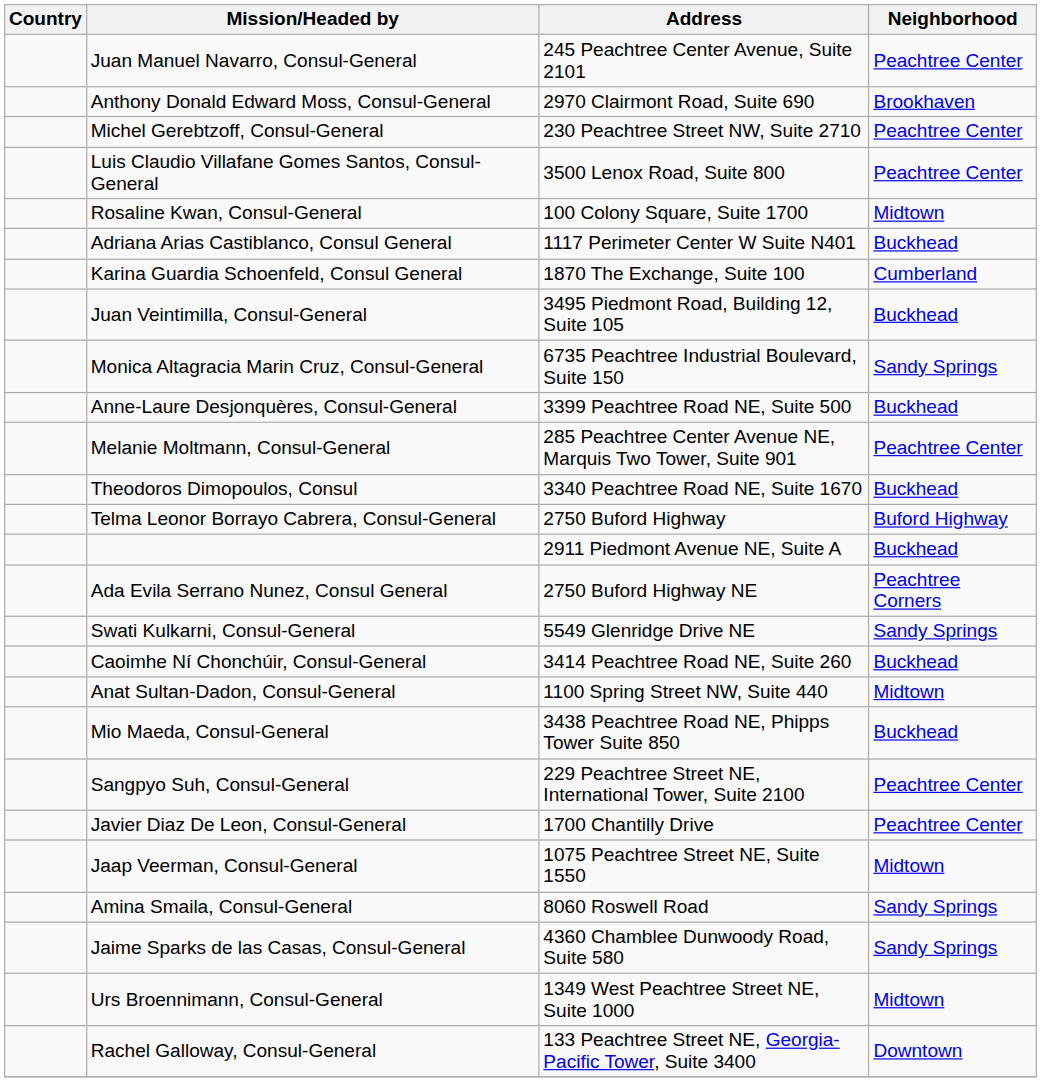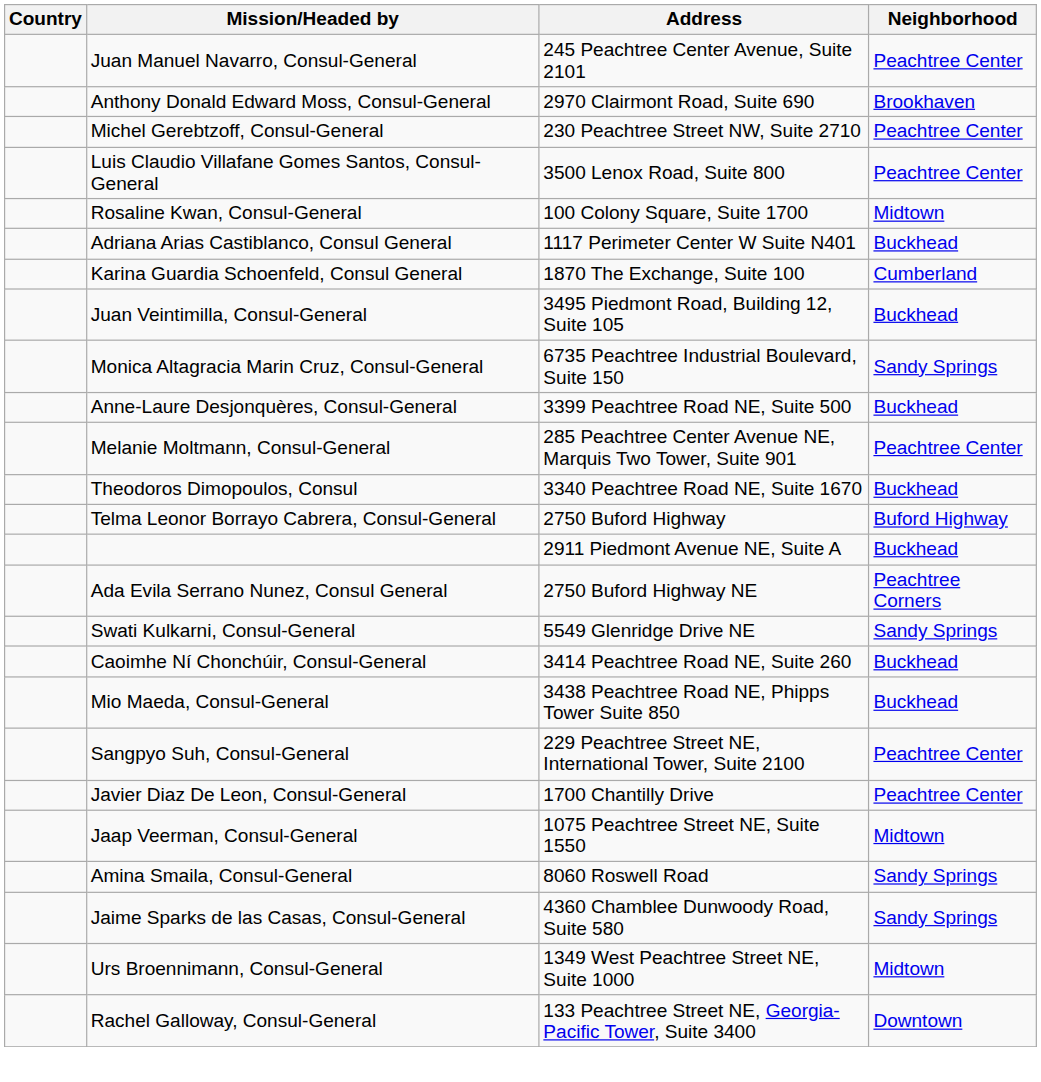 <table class="wikitable sortable">
 <tr>
 <th>Country</th>
 <th>Mission/Headed by</th>
 <th width=270px>Address</th>
 <th>Neighborhood</th>
 </tr>
 <tr>
 <td></td>
 <td>Juan Manuel Navarro, Consul-General</td>
 <td>245 Peachtree Center Avenue, Suite 2101</td>
 <td><a href='#'>Peachtree Center</a></td>
 </tr>
 <tr>
 <td></td>
 <td>Anthony Donald Edward Moss, Consul-General</td>
 <td>2970 Clairmont Road, Suite 690</td>
 <td><a href='#'>Brookhaven</a></td>
 </tr>
 <tr>
 <td></td>
 <td>Michel Gerebtzoff, Consul-General</td>
 <td>230 Peachtree Street NW, Suite 2710</td>
 <td><a href='#'>Peachtree Center</a></td>
 </tr>
 <tr>
 <td></td>
 <td>Luis Claudio Villafane Gomes Santos, Consul-General</td>
 <td>3500 Lenox Road, Suite 800</td>
 <td><a href='#'>Peachtree Center</a></td>
 </tr>
 <tr>
 <td></td>
 <td>Rosaline Kwan, Consul-General</td>
 <td>100 Colony Square, Suite 1700</td>
 <td><a href='#'>Midtown</a></td>
 </tr>
 <tr>
 <td></td>
 <td>Adriana Arias Castiblanco, Consul General</td>
 <td>1117 Perimeter Center W Suite N401</td>
 <td><a href='#'>Buckhead</a></td>
 </tr>
 <tr>
 <td></td>
 <td>Karina Guardia Schoenfeld, Consul General</td>
 <td>1870 The Exchange, Suite 100</td>
 <td><a href='#'>Cumberland</a></td>
 </tr>
 <tr>
 <td></td>
 <td>Juan Veintimilla, Consul-General</td>
 <td>3495 Piedmont Road, Building 12, Suite 105</td>
 <td><a href='#'>Buckhead</a></td>
 </tr>
 <tr>
 <td></td>
 <td>Monica Altagracia Marin Cruz, Consul-General</td>
 <td>6735 Peachtree Industrial Boulevard, Suite 150</td>
 <td><a href='#'>Sandy Springs</a></td>
 </tr>
 <tr>
 <td></td>
 <td>Anne-Laure Desjonquères, Consul-General</td>
 <td>3399 Peachtree Road NE, Suite 500</td>
 <td><a href='#'>Buckhead</a></td>
 </tr>
 <tr>
 <td></td>
 <td>Melanie Moltmann, Consul-General</td>
 <td>285 Peachtree Center Avenue NE, Marquis Two Tower, Suite 901</td>
 <td><a href='#'>Peachtree Center</a></td>
 </tr>
 <tr>
 <td></td>
 <td>Theodoros Dimopoulos, Consul</td>
 <td>3340 Peachtree Road NE, Suite 1670</td>
 <td><a href='#'>Buckhead</a></td>
 </tr>
 <tr>
 <td></td>
 <td>Telma Leonor Borrayo Cabrera, Consul-General</td>
 <td>2750 Buford Highway</td>
 <td><a href='#'>Buford Highway</a></td>
 </tr>
 <tr>
 <td></td>
 <td></td>
 <td>2911 Piedmont Avenue NE, Suite A</td>
 <td><a href='#'>Buckhead</a></td>
 </tr>
 <tr>
 <td></td>
 <td>Ada Evila Serrano Nunez, Consul General</td>
 <td>2750 Buford Highway NE</td>
 <td><a href='#'>Peachtree Corners</a></td>
 </tr>
 <tr>
 <td></td>
 <td>Swati Kulkarni, Consul-General</td>
 <td>5549 Glenridge Drive NE</td>
 <td><a href='#'>Sandy Springs</a></td>
 </tr>
 <tr>
 <td></td>
 <td>Caoimhe Ní Chonchúir, Consul-General</td>
 <td>3414 Peachtree Road NE, Suite 260</td>
 <td><a href='#'>Buckhead</a></td>
 </tr>
 <tr>
 <td></td>
-<td>Anat Sultan-Dadon, Consul-General</td>
-<td>1100 Spring Street NW, Suite 440</td>
-<td><a href='#'>Midtown</a></td>
-</tr>
-<tr>
-<td></td>
 <td>Mio Maeda, Consul-General</td>
 <td>3438 Peachtree Road NE, Phipps Tower Suite 850</td>
 <td><a href='#'>Buckhead</a></td>
 </tr>
 <tr>
 <td></td>
 <td>Sangpyo Suh, Consul-General</td>
 <td>229 Peachtree Street NE, International Tower, Suite 2100</td>
 <td><a href='#'>Peachtree Center</a></td>
 </tr>
 <tr>
 <td></td>
 <td>Javier Diaz De Leon, Consul-General</td>
 <td>1700 Chantilly Drive</td>
 <td><a href='#'>Peachtree Center</a></td>
 </tr>
 <tr>
 <td></td>
 <td>Jaap Veerman, Consul-General</td>
 <td>1075 Peachtree Street NE, Suite 1550</td>
 <td><a href='#'>Midtown</a></td>
 </tr>
 <tr>
 <td></td>
 <td>Amina Smaila, Consul-General</td>
 <td>8060 Roswell Road</td>
 <td><a href='#'>Sandy Springs</a></td>
 </tr>
 <tr>
 <td></td>
 <td>Jaime Sparks de las Casas, Consul-General</td>
 <td>4360 Chamblee Dunwoody Road, Suite 580</td>
 <td><a href='#'>Sandy Springs</a></td>
 </tr>
 <tr>
 <td></td>
 <td>Urs Broennimann, Consul-General</td>
 <td>1349 West Peachtree Street NE, Suite 1000</td>
 <td><a href='#'>Midtown</a></td>
 </tr>
 <tr>
 <td></td>
 <td>Rachel Galloway, Consul-General</td>
 <td>133 Peachtree Street NE, <a href='#'>Georgia-Pacific Tower</a>, Suite 3400</td>
 <td><a href='#'>Downtown</a></td>
 </tr>
 <tr>
 </tr>
 </table>
